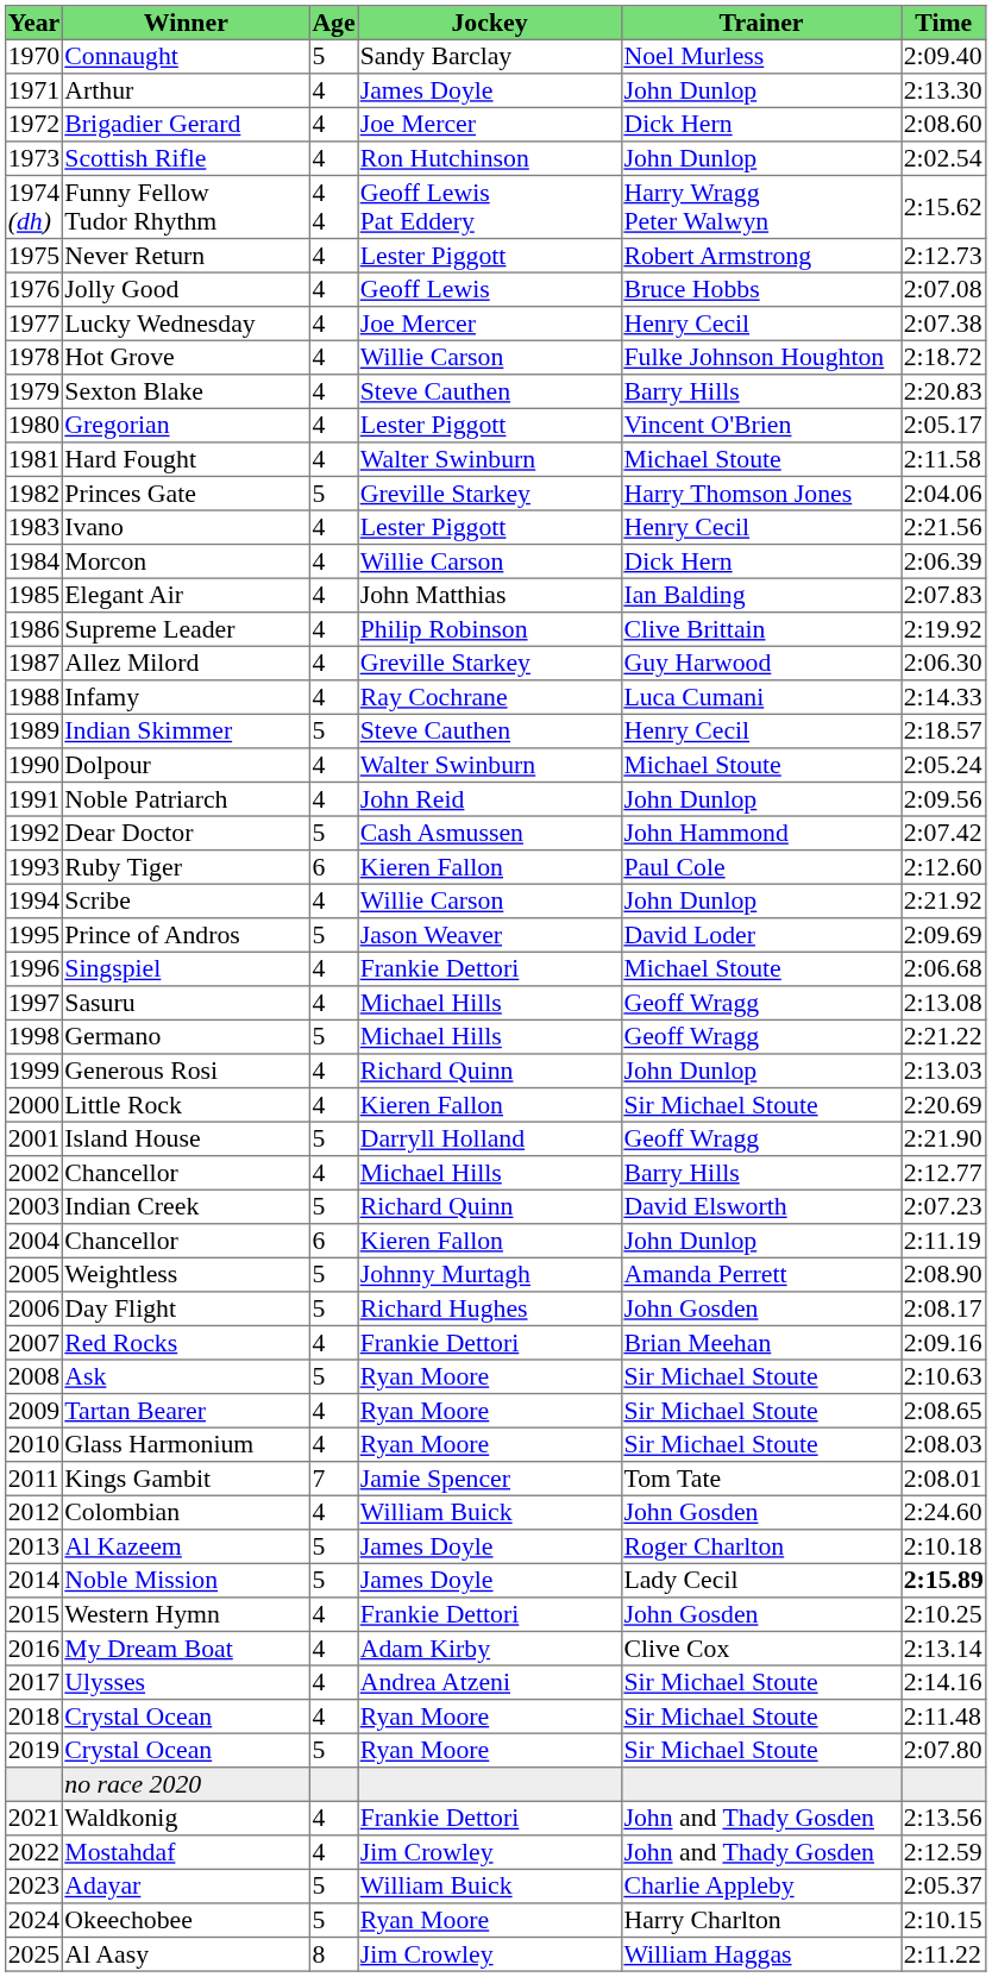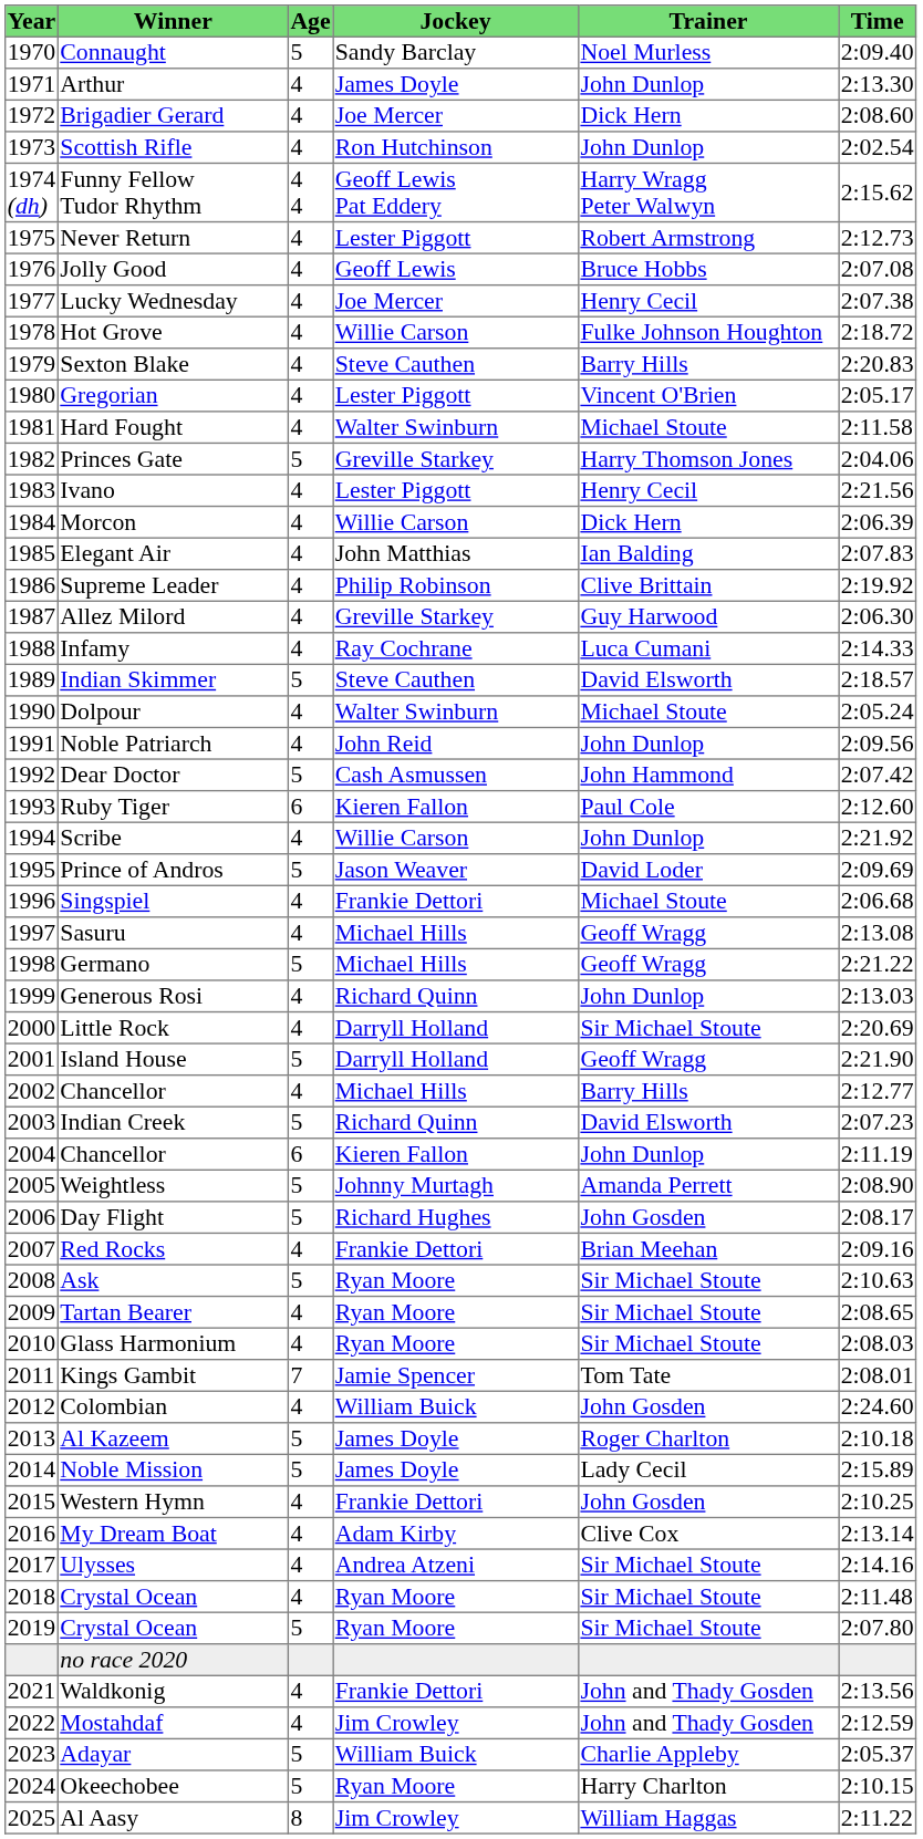 <table class = "sortable" | border="1" style="border-collapse: collapse">
 <tr bgcolor="#77dd77" align="center">
 <th>Year</th>
 <th>Winner</th>
 <th>Age</th>
 <th>Jockey</th>
 <th>Trainer</th>
 <th>Time</th>
 </tr>
 <tr>
 <td>1970</td>
 <td width=150px><a href='#'>Connaught</a></td>
 <td>5</td>
 <td width=160px>Sandy Barclay</td>
 <td width=170px><a href='#'>Noel Murless</a></td>
 <td>2:09.40</td>
 </tr>
 <tr>
 <td>1971</td>
 <td>Arthur</td>
 <td>4</td>
 <td><a href='#'>James Doyle</a></td>
 <td><a href='#'>John Dunlop</a></td>
 <td>2:13.30</td>
 </tr>
 <tr>
 <td>1972</td>
 <td><a href='#'>Brigadier Gerard</a></td>
 <td>4</td>
 <td><a href='#'>Joe Mercer</a></td>
 <td><a href='#'>Dick Hern</a></td>
 <td>2:08.60</td>
 </tr>
 <tr>
 <td>1973</td>
 <td><a href='#'>Scottish Rifle</a></td>
 <td>4</td>
 <td><a href='#'>Ron Hutchinson</a></td>
 <td><a href='#'>John Dunlop</a></td>
 <td>2:02.54</td>
 </tr>
 <tr>
 <td>1974<br><em>(<a href='#'>dh</a>)</em></td>
 <td>Funny Fellow<br>Tudor Rhythm</td>
 <td>4<br>4</td>
 <td><a href='#'>Geoff Lewis</a><br><a href='#'>Pat Eddery</a></td>
 <td><a href='#'>Harry Wragg</a><br><a href='#'>Peter Walwyn</a></td>
 <td>2:15.62</td>
 </tr>
 <tr>
 <td>1975</td>
 <td>Never Return</td>
 <td>4</td>
 <td><a href='#'>Lester Piggott</a></td>
 <td><a href='#'>Robert Armstrong</a></td>
 <td>2:12.73</td>
 </tr>
 <tr>
 <td>1976</td>
 <td>Jolly Good</td>
 <td>4</td>
 <td><a href='#'>Geoff Lewis</a></td>
 <td><a href='#'>Bruce Hobbs</a></td>
 <td>2:07.08</td>
 </tr>
 <tr>
 <td>1977</td>
 <td>Lucky Wednesday</td>
 <td>4</td>
 <td><a href='#'>Joe Mercer</a></td>
 <td><a href='#'>Henry Cecil</a></td>
 <td>2:07.38</td>
 </tr>
 <tr>
 <td>1978</td>
 <td>Hot Grove</td>
 <td>4</td>
 <td><a href='#'>Willie Carson</a></td>
 <td><a href='#'>Fulke Johnson Houghton</a></td>
 <td>2:18.72</td>
 </tr>
 <tr>
 <td>1979</td>
 <td>Sexton Blake</td>
 <td>4</td>
 <td><a href='#'>Steve Cauthen</a></td>
 <td><a href='#'>Barry Hills</a></td>
 <td>2:20.83</td>
 </tr>
 <tr>
 <td>1980</td>
 <td><a href='#'>Gregorian</a></td>
 <td>4</td>
 <td><a href='#'>Lester Piggott</a></td>
 <td><a href='#'>Vincent O'Brien</a></td>
 <td>2:05.17</td>
 </tr>
 <tr>
 <td>1981</td>
 <td>Hard Fought</td>
 <td>4</td>
 <td><a href='#'>Walter Swinburn</a></td>
 <td><a href='#'>Michael Stoute</a></td>
 <td>2:11.58</td>
 </tr>
 <tr>
 <td>1982</td>
 <td>Princes Gate</td>
 <td>5</td>
 <td><a href='#'>Greville Starkey</a></td>
 <td><a href='#'>Harry Thomson Jones</a></td>
 <td>2:04.06</td>
 </tr>
 <tr>
 <td>1983</td>
 <td>Ivano</td>
 <td>4</td>
 <td><a href='#'>Lester Piggott</a></td>
 <td><a href='#'>Henry Cecil</a></td>
 <td>2:21.56</td>
 </tr>
 <tr>
 <td>1984</td>
 <td>Morcon</td>
 <td>4</td>
 <td><a href='#'>Willie Carson</a></td>
 <td><a href='#'>Dick Hern</a></td>
 <td>2:06.39</td>
 </tr>
 <tr>
 <td>1985</td>
 <td>Elegant Air</td>
 <td>4</td>
 <td>John Matthias</td>
 <td><a href='#'>Ian Balding</a></td>
 <td>2:07.83</td>
 </tr>
 <tr>
 <td>1986</td>
 <td>Supreme Leader</td>
 <td>4</td>
 <td><a href='#'>Philip Robinson</a></td>
 <td><a href='#'>Clive Brittain</a></td>
 <td>2:19.92</td>
 </tr>
 <tr>
 <td>1987</td>
 <td>Allez Milord</td>
 <td>4</td>
 <td><a href='#'>Greville Starkey</a></td>
 <td><a href='#'>Guy Harwood</a></td>
 <td>2:06.30</td>
 </tr>
 <tr>
 <td>1988</td>
 <td>Infamy</td>
 <td>4</td>
 <td><a href='#'>Ray Cochrane</a></td>
 <td><a href='#'>Luca Cumani</a></td>
 <td>2:14.33</td>
 </tr>
 <tr>
 <td>1989</td>
 <td><a href='#'>Indian Skimmer</a></td>
 <td>5</td>
 <td><a href='#'>Steve Cauthen</a></td>
-<td><a href='#'>Henry Cecil</a></td>
+<td><a href='#'>David Elsworth</a></td>
 <td>2:18.57</td>
 </tr>
 <tr>
 <td>1990</td>
 <td>Dolpour</td>
 <td>4</td>
 <td><a href='#'>Walter Swinburn</a></td>
 <td><a href='#'>Michael Stoute</a></td>
 <td>2:05.24</td>
 </tr>
 <tr>
 <td>1991</td>
 <td>Noble Patriarch</td>
 <td>4</td>
 <td><a href='#'>John Reid</a></td>
 <td><a href='#'>John Dunlop</a></td>
 <td>2:09.56</td>
 </tr>
 <tr>
 <td>1992</td>
 <td>Dear Doctor</td>
 <td>5</td>
 <td><a href='#'>Cash Asmussen</a></td>
 <td><a href='#'>John Hammond</a></td>
 <td>2:07.42</td>
 </tr>
 <tr>
 <td>1993</td>
 <td>Ruby Tiger</td>
 <td>6</td>
 <td><a href='#'>Kieren Fallon</a></td>
 <td><a href='#'>Paul Cole</a></td>
 <td>2:12.60</td>
 </tr>
 <tr>
 <td>1994</td>
 <td>Scribe</td>
 <td>4</td>
 <td><a href='#'>Willie Carson</a></td>
 <td><a href='#'>John Dunlop</a></td>
 <td>2:21.92</td>
 </tr>
 <tr>
 <td>1995</td>
 <td>Prince of Andros</td>
 <td>5</td>
 <td><a href='#'>Jason Weaver</a></td>
 <td><a href='#'>David Loder</a></td>
 <td>2:09.69</td>
 </tr>
 <tr>
 <td>1996</td>
 <td><a href='#'>Singspiel</a></td>
 <td>4</td>
 <td><a href='#'>Frankie Dettori</a></td>
 <td><a href='#'>Michael Stoute</a></td>
 <td>2:06.68</td>
 </tr>
 <tr>
 <td>1997</td>
 <td>Sasuru</td>
 <td>4</td>
 <td><a href='#'>Michael Hills</a></td>
 <td><a href='#'>Geoff Wragg</a></td>
 <td>2:13.08</td>
 </tr>
 <tr>
 <td>1998</td>
 <td>Germano</td>
 <td>5</td>
 <td><a href='#'>Michael Hills</a></td>
 <td><a href='#'>Geoff Wragg</a></td>
 <td>2:21.22</td>
 </tr>
 <tr>
 <td>1999</td>
 <td>Generous Rosi</td>
 <td>4</td>
 <td><a href='#'>Richard Quinn</a></td>
 <td><a href='#'>John Dunlop</a></td>
 <td>2:13.03</td>
 </tr>
 <tr>
 <td>2000</td>
 <td>Little Rock</td>
 <td>4</td>
-<td><a href='#'>Kieren Fallon</a></td>
+<td><a href='#'>Darryll Holland</a></td>
 <td><a href='#'>Sir Michael Stoute</a></td>
 <td>2:20.69</td>
 </tr>
 <tr>
 <td>2001</td>
 <td>Island House</td>
 <td>5</td>
 <td><a href='#'>Darryll Holland</a></td>
 <td><a href='#'>Geoff Wragg</a></td>
 <td>2:21.90</td>
 </tr>
 <tr>
 <td>2002</td>
 <td>Chancellor</td>
 <td>4</td>
 <td><a href='#'>Michael Hills</a></td>
 <td><a href='#'>Barry Hills</a></td>
 <td>2:12.77</td>
 </tr>
 <tr>
 <td>2003</td>
 <td>Indian Creek</td>
 <td>5</td>
 <td><a href='#'>Richard Quinn</a></td>
 <td><a href='#'>David Elsworth</a></td>
 <td>2:07.23</td>
 </tr>
 <tr>
 <td>2004</td>
 <td>Chancellor</td>
 <td>6</td>
 <td><a href='#'>Kieren Fallon</a></td>
 <td><a href='#'>John Dunlop</a></td>
 <td>2:11.19</td>
 </tr>
 <tr>
 <td>2005</td>
 <td>Weightless</td>
 <td>5</td>
 <td><a href='#'>Johnny Murtagh</a></td>
 <td><a href='#'>Amanda Perrett</a></td>
 <td>2:08.90</td>
 </tr>
 <tr>
 <td>2006</td>
 <td>Day Flight</td>
 <td>5</td>
 <td><a href='#'>Richard Hughes</a></td>
 <td><a href='#'>John Gosden</a></td>
 <td>2:08.17</td>
 </tr>
 <tr>
 <td>2007</td>
 <td><a href='#'>Red Rocks</a></td>
 <td>4</td>
 <td><a href='#'>Frankie Dettori</a></td>
 <td><a href='#'>Brian Meehan</a></td>
 <td>2:09.16</td>
 </tr>
 <tr>
 <td>2008</td>
 <td><a href='#'>Ask</a></td>
 <td>5</td>
 <td><a href='#'>Ryan Moore</a></td>
 <td><a href='#'>Sir Michael Stoute</a></td>
 <td>2:10.63</td>
 </tr>
 <tr>
 <td>2009</td>
 <td><a href='#'>Tartan Bearer</a></td>
 <td>4</td>
 <td><a href='#'>Ryan Moore</a></td>
 <td><a href='#'>Sir Michael Stoute</a></td>
 <td>2:08.65</td>
 </tr>
 <tr>
 <td>2010</td>
 <td>Glass Harmonium</td>
 <td>4</td>
 <td><a href='#'>Ryan Moore</a></td>
 <td><a href='#'>Sir Michael Stoute</a></td>
 <td>2:08.03</td>
 </tr>
 <tr>
 <td>2011</td>
 <td>Kings Gambit</td>
 <td>7</td>
 <td><a href='#'>Jamie Spencer</a></td>
 <td>Tom Tate</td>
 <td>2:08.01</td>
 </tr>
 <tr>
 <td>2012</td>
 <td>Colombian</td>
 <td>4</td>
 <td><a href='#'>William Buick</a></td>
 <td><a href='#'>John Gosden</a></td>
 <td>2:24.60</td>
 </tr>
 <tr>
 <td>2013</td>
 <td><a href='#'>Al Kazeem</a></td>
 <td>5</td>
 <td><a href='#'>James Doyle</a></td>
 <td><a href='#'>Roger Charlton</a></td>
 <td>2:10.18</td>
 </tr>
 <tr>
 <td>2014</td>
 <td><a href='#'>Noble Mission</a></td>
 <td>5</td>
 <td><a href='#'>James Doyle</a></td>
 <td>Lady Cecil</td>
-<td><strong>2:15.89</strong></td>
+<td>2:15.89</td>
 </tr>
 <tr>
 <td>2015</td>
 <td>Western Hymn</td>
 <td>4</td>
 <td><a href='#'>Frankie Dettori</a></td>
 <td><a href='#'>John Gosden</a></td>
 <td>2:10.25</td>
 </tr>
 <tr>
 <td>2016</td>
 <td><a href='#'>My Dream Boat</a></td>
 <td>4</td>
 <td><a href='#'>Adam Kirby</a></td>
 <td>Clive Cox</td>
 <td>2:13.14</td>
 </tr>
 <tr>
 <td>2017</td>
 <td><a href='#'>Ulysses</a></td>
 <td>4</td>
 <td><a href='#'>Andrea Atzeni</a></td>
 <td><a href='#'>Sir Michael Stoute</a></td>
 <td>2:14.16</td>
 </tr>
 <tr>
 <td>2018</td>
 <td><a href='#'>Crystal Ocean</a></td>
 <td>4</td>
 <td><a href='#'>Ryan Moore</a></td>
 <td><a href='#'>Sir Michael Stoute</a></td>
 <td>2:11.48</td>
 </tr>
 <tr>
 <td>2019</td>
 <td><a href='#'>Crystal Ocean</a></td>
 <td>5</td>
 <td><a href='#'>Ryan Moore</a></td>
 <td><a href='#'>Sir Michael Stoute</a></td>
 <td>2:07.80</td>
 </tr>
 <tr bgcolor="#eeeeee">
 <td data-sort-value="2020"></td>
 <td><em>no race 2020</em> </td>
 <td></td>
 <td></td>
 <td></td>
 <td></td>
 </tr>
 <tr>
 <td>2021</td>
 <td>Waldkonig</td>
 <td>4</td>
 <td><a href='#'>Frankie Dettori</a></td>
 <td><a href='#'>John</a> and <a href='#'>Thady Gosden</a></td>
 <td>2:13.56</td>
 </tr>
 <tr>
 <td>2022</td>
 <td><a href='#'>Mostahdaf</a></td>
 <td>4</td>
 <td><a href='#'>Jim Crowley</a></td>
 <td><a href='#'>John</a> and <a href='#'>Thady Gosden</a></td>
 <td>2:12.59</td>
 </tr>
 <tr>
 <td>2023</td>
 <td><a href='#'>Adayar</a></td>
 <td>5</td>
 <td><a href='#'>William Buick</a></td>
 <td><a href='#'>Charlie Appleby</a></td>
 <td>2:05.37</td>
 </tr>
 <tr>
 <td>2024</td>
 <td>Okeechobee</td>
 <td>5</td>
 <td><a href='#'>Ryan Moore</a></td>
 <td>Harry Charlton</td>
 <td>2:10.15</td>
 </tr>
 <tr>
 <td>2025</td>
 <td>Al Aasy</td>
 <td>8</td>
 <td><a href='#'>Jim Crowley</a></td>
 <td><a href='#'>William Haggas</a></td>
 <td>2:11.22</td>
 </tr>
 </table>
